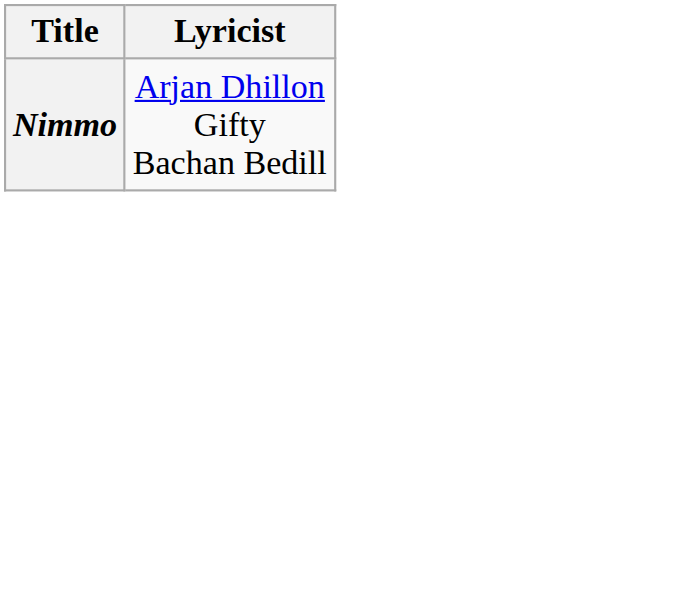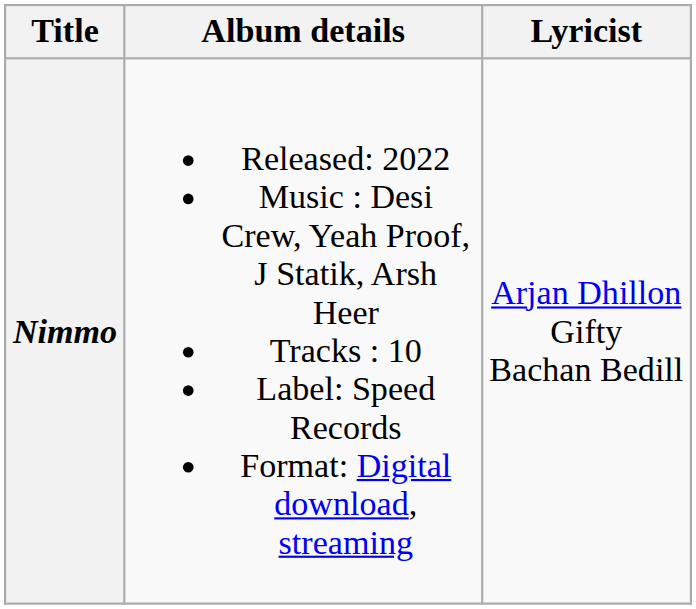 <table class="wikitable plainrowheaders" style="text-align:center;">
 <tr>
 <th scope="col">Title</th>
+<th scope="col" style="width:10em;">Album details</th>
 <th scope="col">Lyricist</th>
 </tr>
 <tr>
 <th scope="row"><em>Nimmo</em></th>
+<td><br><ul><li>Released: 2022</li><li>Music : Desi Crew, Yeah Proof, J Statik, Arsh Heer</li><li>Tracks :   10</li><li>Label: Speed Records</li><li>Format: <a href='#'>Digital download</a>, <a href='#'>streaming</a></li></ul></td>
 <td><a href='#'>Arjan Dhillon</a> <br>Gifty <br>Bachan Bedill</td>
 </tr>
 </table>
